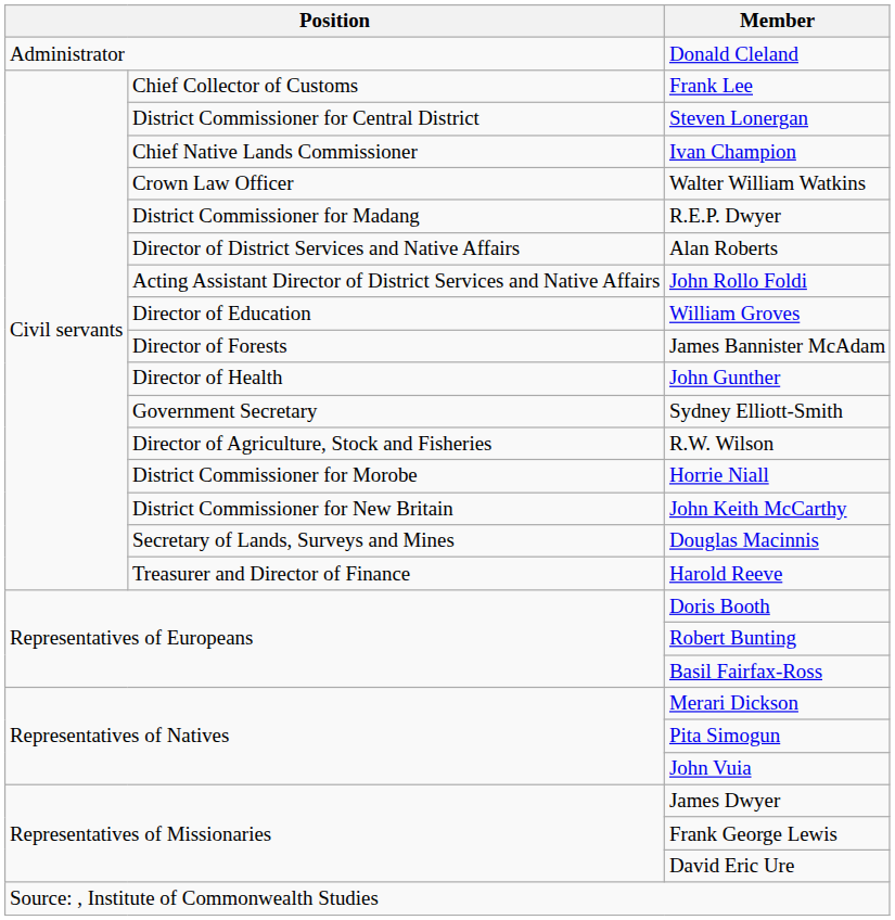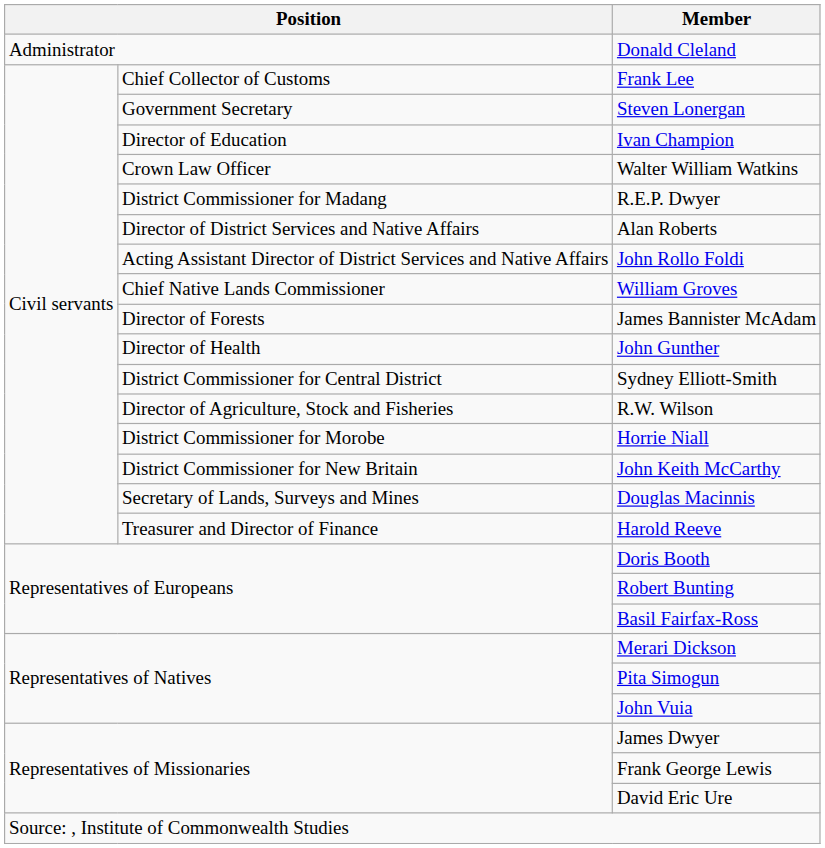 <table class=wikitable>
 <tr>
 <th colspan=2>Position</th>
 <th>Member</th>
 </tr>
 <tr>
 <td colspan=2>Administrator</td>
 <td><a href='#'>Donald Cleland</a></td>
 </tr>
 <tr>
 <td rowspan=16>Civil servants</td>
 <td>Chief Collector of Customs</td>
 <td><a href='#'>Frank Lee</a></td>
 </tr>
 <tr>
-<td>District Commissioner for Central District</td>
+<td>Government Secretary</td>
 <td><a href='#'>Steven Lonergan</a></td>
 </tr>
 <tr>
-<td>Chief Native Lands Commissioner</td>
+<td>Director of Education</td>
 <td><a href='#'>Ivan Champion</a></td>
 </tr>
 <tr>
 <td>Crown Law Officer</td>
 <td>Walter William Watkins</td>
 </tr>
 <tr>
 <td>District Commissioner for Madang</td>
 <td>R.E.P. Dwyer</td>
 </tr>
 <tr>
 <td>Director of District Services and Native Affairs</td>
 <td>Alan Roberts</td>
 </tr>
 <tr>
 <td>Acting Assistant Director of District Services and Native Affairs</td>
 <td><a href='#'>John Rollo Foldi</a></td>
 </tr>
 <tr>
-<td>Director of Education</td>
+<td>Chief Native Lands Commissioner</td>
 <td><a href='#'>William Groves</a></td>
 </tr>
 <tr>
 <td>Director of Forests</td>
 <td>James Bannister McAdam</td>
 </tr>
 <tr>
 <td>Director of Health</td>
 <td><a href='#'>John Gunther</a></td>
 </tr>
 <tr>
-<td>Government Secretary</td>
+<td>District Commissioner for Central District</td>
 <td>Sydney Elliott-Smith</td>
 </tr>
 <tr>
 <td>Director of Agriculture, Stock and Fisheries</td>
 <td>R.W. Wilson</td>
 </tr>
 <tr>
 <td>District Commissioner for Morobe</td>
 <td><a href='#'>Horrie Niall</a></td>
 </tr>
 <tr>
 <td>District Commissioner for New Britain</td>
 <td><a href='#'>John Keith McCarthy</a></td>
 </tr>
 <tr>
 <td>Secretary of Lands, Surveys and Mines</td>
 <td><a href='#'>Douglas Macinnis</a></td>
 </tr>
 <tr>
 <td>Treasurer and Director of Finance</td>
 <td><a href='#'>Harold Reeve</a></td>
 </tr>
 <tr>
 <td colspan=2 rowspan=3>Representatives of Europeans</td>
 <td><a href='#'>Doris Booth</a></td>
 </tr>
 <tr>
 <td><a href='#'>Robert Bunting</a></td>
 </tr>
 <tr>
 <td><a href='#'>Basil Fairfax-Ross</a></td>
 </tr>
 <tr>
 <td colspan=2 rowspan=3>Representatives of Natives</td>
 <td><a href='#'>Merari Dickson</a></td>
 </tr>
 <tr>
 <td><a href='#'>Pita Simogun</a></td>
 </tr>
 <tr>
 <td><a href='#'>John Vuia</a></td>
 </tr>
 <tr>
 <td colspan=2 rowspan=3>Representatives of Missionaries</td>
 <td>James Dwyer</td>
 </tr>
 <tr>
 <td>Frank George Lewis</td>
 </tr>
 <tr>
 <td>David Eric Ure</td>
 </tr>
 <tr>
 <td colspan=3>Source: , Institute of Commonwealth Studies</td>
 </tr>
 </table>
